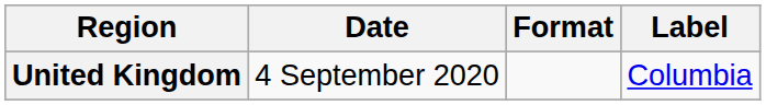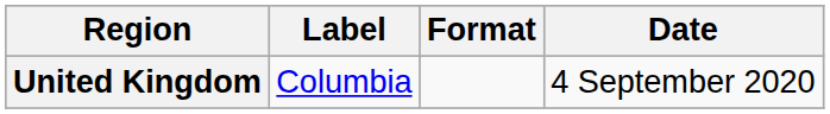 <table class="wikitable plainrowheaders">
 <tr>
 <th>Region</th>
+<th>Label</th>
+<th>Format</th>
 <th>Date</th>
-<th>Format</th>
-<th>Label</th>
 </tr>
 <tr>
 <th scope="row">United Kingdom</th>
+<td><a href='#'>Columbia</a></td>
+<td></td>
 <td>4 September 2020</td>
-<td></td>
-<td><a href='#'>Columbia</a></td>
 </tr>
 </table>
